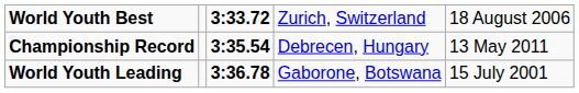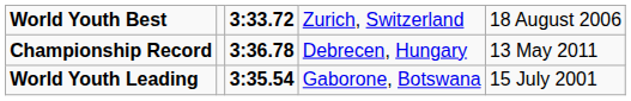 <table class="wikitable">
 <tr>
 <td><strong>World Youth Best</strong></td>
 <td></td>
 <td><strong>3:33.72</strong></td>
 <td><a href='#'>Zurich</a>, <a href='#'>Switzerland</a></td>
 <td>18 August 2006</td>
 </tr>
 <tr>
 <td><strong>Championship Record</strong></td>
 <td></td>
-<td><strong>3:35.54</strong></td>
+<td><strong>3:36.78</strong></td>
 <td><a href='#'>Debrecen</a>, <a href='#'>Hungary</a></td>
 <td>13 May 2011</td>
 </tr>
 <tr>
 <td><strong>World Youth Leading</strong></td>
 <td></td>
-<td><strong>3:36.78</strong></td>
+<td><strong>3:35.54</strong></td>
 <td><a href='#'>Gaborone</a>, <a href='#'>Botswana</a></td>
 <td>15 July 2001</td>
 </tr>
 </table>
